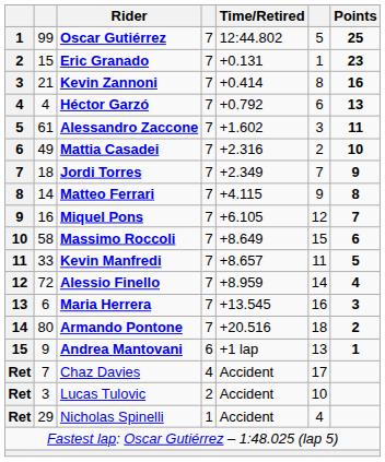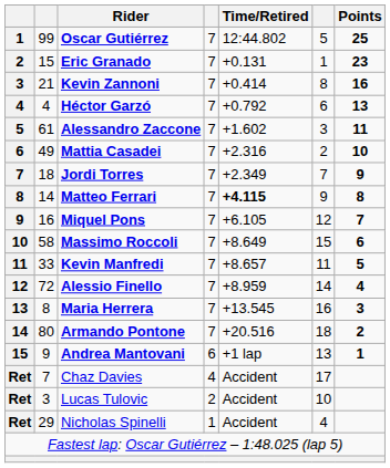 <table class="wikitable sortable" style="font-size: 85%;">
 <tr>
 <th scope="col"></th>
 <th scope="col"></th>
 <th scope="col">Rider</th>
 <th scope="col" class="unsortable"></th>
 <th scope="col" class="unsortable">Time/Retired</th>
 <th scope="col"></th>
 <th scope="col">Points</th>
 </tr>
 <tr>
 <th scope="row">1</th>
 <td align="center">99</td>
 <td data-sort-value="gut"> <strong><a href='#'>Oscar Gutiérrez</a></strong></td>
 <td>7</td>
 <td>12:44.802</td>
 <td align="center">5</td>
 <td align="center"><strong>25</strong></td>
 </tr>
 <tr>
 <th scope="row">2</th>
 <td align="center">15</td>
 <td data-sort-value="gra"> <strong><a href='#'>Eric Granado</a></strong></td>
 <td>7</td>
 <td>+0.131</td>
 <td align="center">1</td>
 <td align="center"><strong>23</strong></td>
 </tr>
 <tr>
 <th scope="row">3</th>
 <td align="center">21</td>
 <td data-sort-value="zan"><strong> <a href='#'>Kevin Zannoni</a></strong></td>
 <td>7</td>
 <td>+0.414</td>
 <td align="center">8</td>
 <td align="center"><strong>16</strong></td>
 </tr>
 <tr>
 <th scope="row">4</th>
 <td align="center">4</td>
 <td data-sort-value="gar"> <strong><a href='#'>Héctor Garzó</a></strong></td>
 <td>7</td>
 <td>+0.792</td>
 <td align="center">6</td>
 <td align="center"><strong>13</strong></td>
 </tr>
 <tr>
 <th scope="row">5</th>
 <td align="center">61</td>
 <td data-sort-value="zac"> <strong><a href='#'>Alessandro Zaccone</a></strong></td>
 <td>7</td>
 <td>+1.602</td>
 <td align="center">3</td>
 <td align="center"><strong>11</strong></td>
 </tr>
 <tr>
 <th scope="row">6</th>
 <td align="center">49</td>
 <td data-sort-value="cas"> <strong><a href='#'>Mattia Casadei</a></strong></td>
 <td>7</td>
 <td>+2.316</td>
 <td align="center">2</td>
 <td align="center"><strong>10</strong></td>
 </tr>
 <tr>
 <th scope="row">7</th>
 <td align="center">18</td>
 <td data-sort-value="tor"> <strong><a href='#'>Jordi Torres</a></strong></td>
 <td>7</td>
 <td>+2.349</td>
 <td align="center">7</td>
 <td align="center"><strong>9</strong></td>
 </tr>
 <tr>
 <th scope="row">8</th>
 <td align="center">14</td>
 <td data-sort-value="fer"> <strong><a href='#'>Matteo Ferrari</a></strong></td>
 <td>7</td>
-<td>+4.115</td>
+<td><strong>+4.115</strong></td>
 <td align="center">9</td>
 <td align="center"><strong>8</strong></td>
 </tr>
 <tr>
 <th scope="row">9</th>
 <td align="center">16</td>
 <td data-sort-value="pon"> <strong><a href='#'>Miquel Pons</a></strong></td>
 <td>7</td>
 <td>+6.105</td>
 <td align="center">12</td>
 <td align="center"><strong>7</strong></td>
 </tr>
 <tr>
 <th scope="row">10</th>
 <td align="center">58</td>
 <td data-sort-value="roc"> <strong><a href='#'>Massimo Roccoli</a></strong></td>
 <td>7</td>
 <td>+8.649</td>
 <td align="center">15</td>
 <td align="center"><strong>6</strong></td>
 </tr>
 <tr>
 <th scope="row">11</th>
 <td align="center">33</td>
 <td data-sort-value="manf"> <strong><a href='#'>Kevin Manfredi</a></strong></td>
 <td>7</td>
 <td>+8.657</td>
 <td align="center">11</td>
 <td align="center"><strong>5</strong></td>
 </tr>
 <tr>
 <th scope="row">12</th>
 <td align="center">72</td>
 <td data-sort-value="fin"> <strong><a href='#'>Alessio Finello</a></strong></td>
 <td>7</td>
 <td>+8.959</td>
 <td align="center">14</td>
 <td align="center"><strong>4</strong></td>
 </tr>
 <tr>
 <th scope="row">13</th>
-<td align="center">6</td>
+<td align="center">8</td>
 <td data-sort-value="her"> <strong><a href='#'>Maria Herrera</a></strong></td>
 <td>7</td>
 <td>+13.545</td>
 <td align="center">16</td>
 <td align="center"><strong>3</strong></td>
 </tr>
 <tr>
 <th scope="row">14</th>
 <td align="center">80</td>
 <td data-sort-value="pon"> <strong><a href='#'>Armando Pontone</a></strong></td>
 <td>7</td>
 <td>+20.516</td>
 <td align="center">18</td>
 <td align="center"><strong>2</strong></td>
 </tr>
 <tr>
 <th scope="row">15</th>
 <td align="center">9</td>
 <td data-sort-value="mant"> <strong><a href='#'>Andrea Mantovani</a></strong></td>
 <td>6</td>
 <td>+1 lap</td>
 <td align="center">13</td>
 <td align="center"><strong>1</strong></td>
 </tr>
 <tr>
 <th scope="row">Ret</th>
 <td align="center">7</td>
 <td data-sort-value="dav"> <a href='#'>Chaz Davies</a></td>
 <td>4</td>
 <td>Accident</td>
 <td align="center">17</td>
 <td></td>
 </tr>
 <tr>
 <th scope="row">Ret</th>
 <td align="center">3</td>
 <td data-sort-value="tul"> <a href='#'>Lucas Tulovic</a></td>
 <td>2</td>
 <td>Accident</td>
 <td align="center">10</td>
 <td></td>
 </tr>
 <tr>
 <th scope="row">Ret</th>
 <td align="center">29</td>
 <td data-sort-value="spi"> <a href='#'>Nicholas Spinelli</a></td>
 <td>1</td>
 <td>Accident</td>
 <td align="center">4</td>
 <td></td>
 </tr>
 <tr class="sortbottom">
 <td colspan="7" style="text-align:center"><em><a href='#'>Fastest lap</a>:  <a href='#'>Oscar Gutiérrez</a> – 1:48.025 (lap 5)</em></td>
 </tr>
 <tr>
 <th colspan="7"></th>
 </tr>
 </table>
